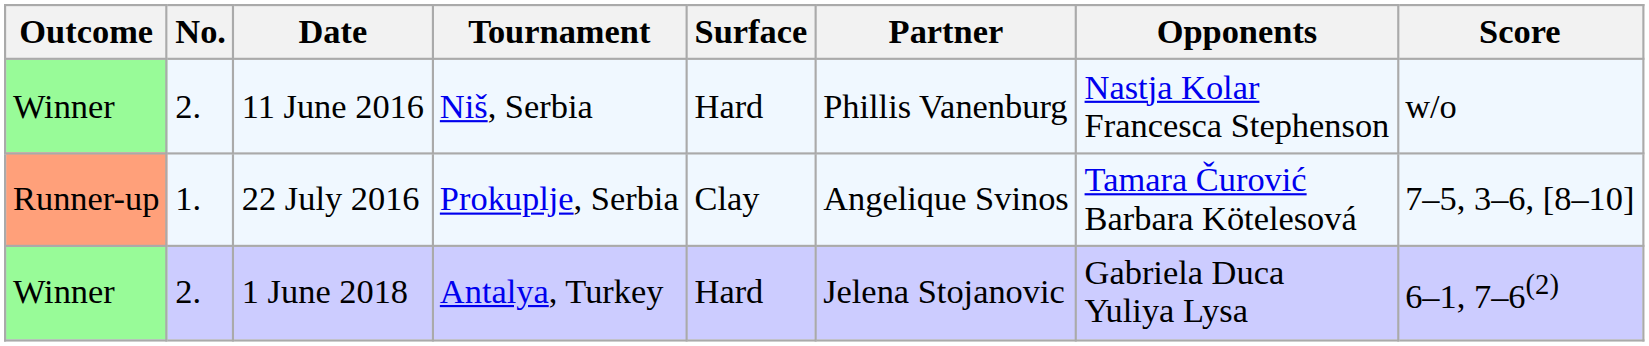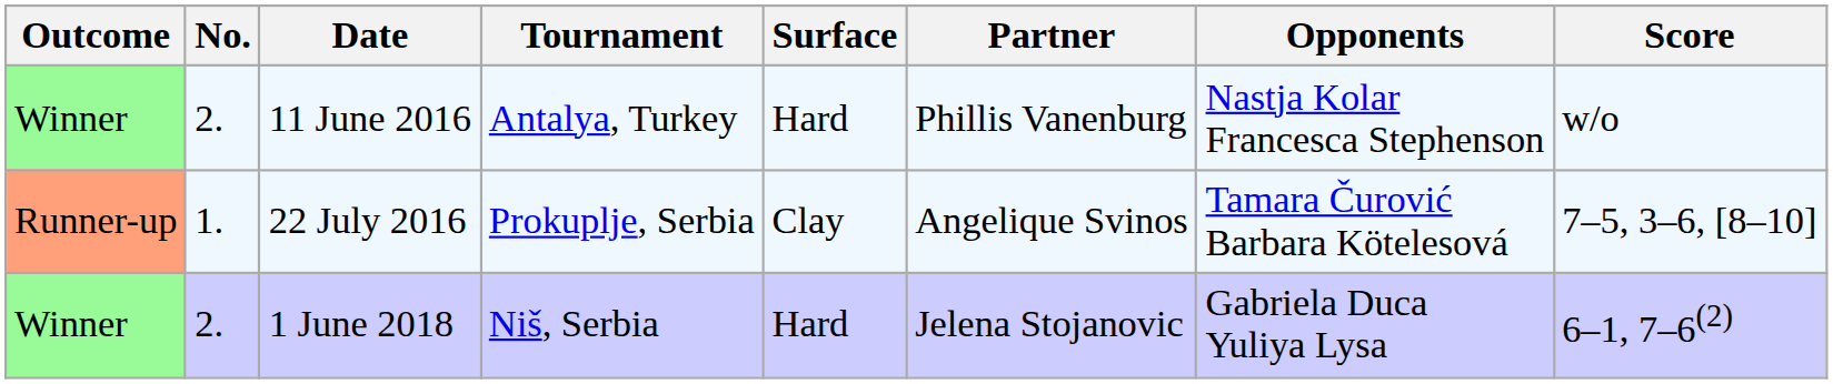 <table class="sortable wikitable">
 <tr>
 <th>Outcome</th>
 <th>No.</th>
 <th>Date</th>
 <th>Tournament</th>
 <th>Surface</th>
 <th>Partner</th>
 <th>Opponents</th>
 <th class="unsortable">Score</th>
 </tr>
 <tr style="background:#f0f8ff;">
 <td style="background:#98fb98;">Winner</td>
 <td>2.</td>
 <td>11 June 2016</td>
-<td><a href='#'>Niš</a>, Serbia</td>
+<td><a href='#'>Antalya</a>, Turkey</td>
 <td>Hard</td>
 <td> Phillis Vanenburg</td>
 <td> <a href='#'>Nastja Kolar</a> <br>  Francesca Stephenson</td>
 <td>w/o</td>
 </tr>
 <tr style="background:#f0f8ff;">
 <td bgcolor="FFA07A">Runner-up</td>
 <td>1.</td>
 <td>22 July 2016</td>
 <td><a href='#'>Prokuplje</a>, Serbia</td>
 <td>Clay</td>
 <td> Angelique Svinos</td>
 <td> <a href='#'>Tamara Čurović</a> <br>  Barbara Kötelesová</td>
 <td>7–5, 3–6, [8–10]</td>
 </tr>
 <tr style="background:#ccccff;">
 <td style="background:#98fb98;">Winner</td>
 <td>2.</td>
 <td>1 June 2018</td>
-<td><a href='#'>Antalya</a>, Turkey</td>
+<td><a href='#'>Niš</a>, Serbia</td>
 <td>Hard</td>
 <td> Jelena Stojanovic</td>
 <td> Gabriela Duca <br>  Yuliya Lysa</td>
 <td>6–1, 7–6<sup>(2)</sup></td>
 </tr>
 </table>
